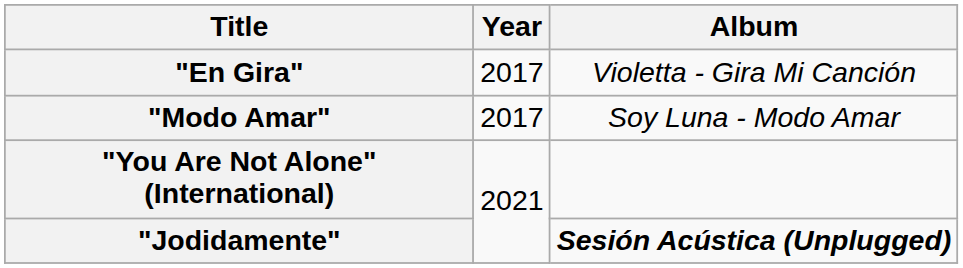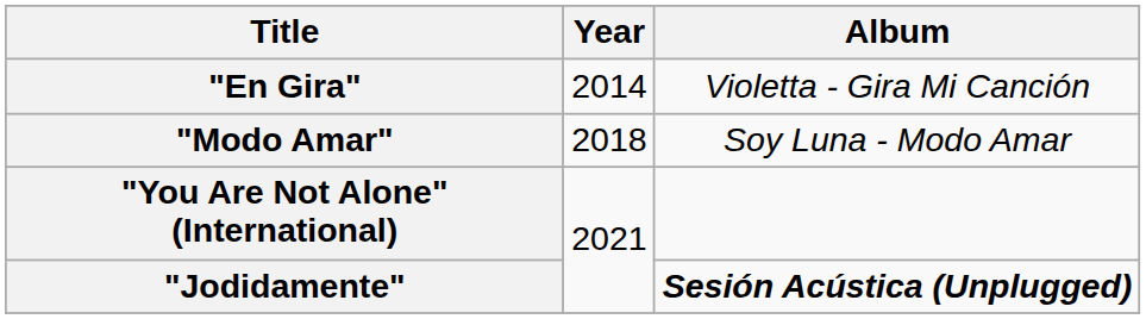 <table class="wikitable plainrowheaders" style="text-align:center;">
 <tr>
 <th scope="col" style="width:16em;">Title</th>
 <th scope="col">Year</th>
 <th scope="col">Album</th>
 </tr>
 <tr>
 <th scope="row">"En Gira"<br></th>
-<td>2017</td>
+<td>2014</td>
 <td><em>Violetta - Gira Mi Canción</em></td>
 </tr>
 <tr>
 <th scope="row">"Modo Amar"<br></th>
-<td>2017</td>
+<td>2018</td>
 <td><em>Soy Luna - Modo Amar</em></td>
 </tr>
 <tr>
 <th scope="row">"You Are Not Alone" (International)<br></th>
 <td rowspan="2">2021</td>
 <td></td>
 </tr>
 <tr>
 <th scope="row">"Jodidamente"<br></th>
 <td><strong><em>Sesión Acústica (Unplugged)</em></strong></td>
 </tr>
 </table>
